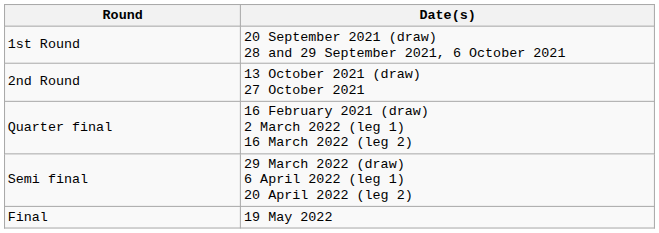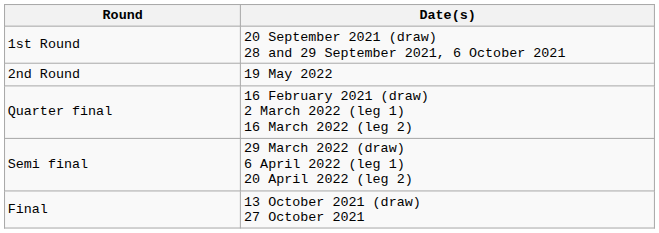 <table class="wikitable" style="width:50%; text-align:center;">
 <tr>
 <th style="width:20%">Round</th>
 <th style="width:35%">Date(s)</th>
 </tr>
 <tr>
 <td style="text-align:left;">1st Round</td>
 <td style="text-align:left;">20 September 2021 (draw) <br> 28 and 29 September 2021, 6 October 2021</td>
 </tr>
 <tr>
 <td style="text-align:left;">2nd Round</td>
-<td style="text-align:left;">13 October 2021 (draw) <br> 27 October 2021</td>
+<td style="text-align:left;">19 May 2022</td>
 </tr>
 <tr>
 <td style="text-align:left;">Quarter final</td>
 <td style="text-align:left;">16 February 2021 (draw) <br> 2 March 2022 (leg 1) <br> 16 March 2022 (leg 2)</td>
 </tr>
 <tr>
 <td style="text-align:left;">Semi final</td>
 <td style="text-align:left;">29 March 2022 (draw) <br> 6 April 2022 (leg 1) <br> 20 April 2022 (leg 2)</td>
 </tr>
 <tr>
 <td style="text-align:left;">Final</td>
-<td style="text-align:left;">19 May 2022</td>
+<td style="text-align:left;">13 October 2021 (draw) <br> 27 October 2021</td>
 </tr>
 </table>
